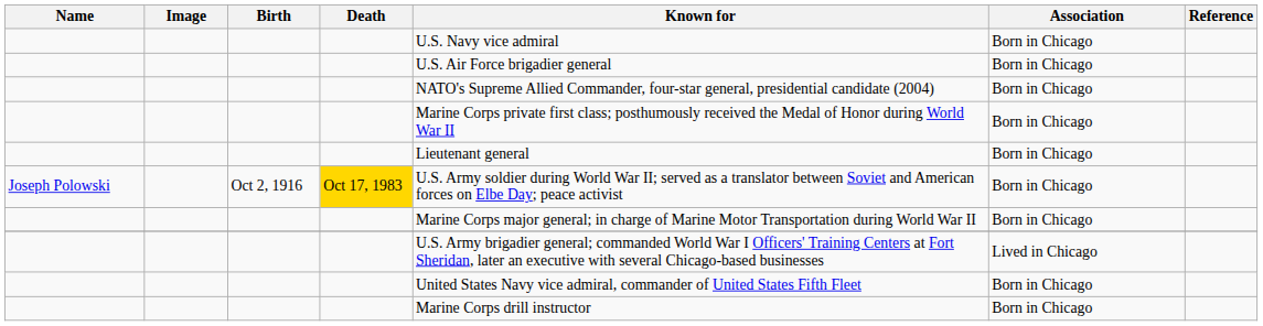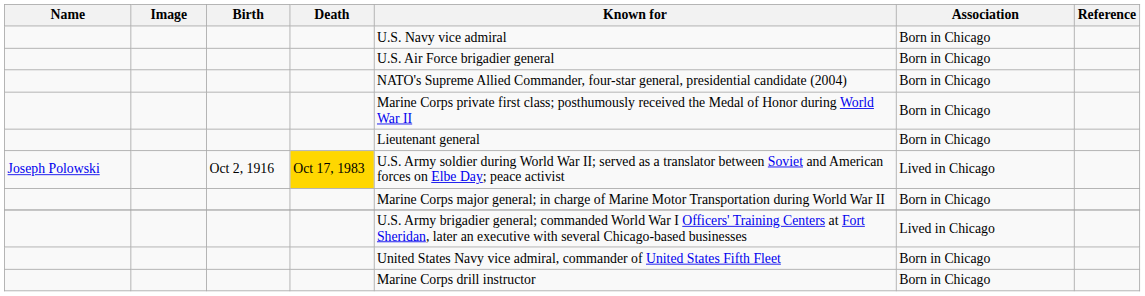 <table class="wikitable sortable">
 <tr>
 <th scope="col" width="140">Name</th>
 <th scope="col" width="80" class="unsortable">Image</th>
 <th scope="col" width="90">Birth</th>
 <th scope="col" width="90">Death</th>
 <th scope="col" width="600" class="unsortable">Known for</th>
 <th scope="col" width="200" class="unsortable">Association</th>
 <th scope="col" width="30" class="unsortable">Reference</th>
 </tr>
 <tr>
 <td></td>
 <td></td>
 <td align=right></td>
 <td align=right></td>
 <td>U.S. Navy vice admiral</td>
 <td>Born in Chicago</td>
 <td align="center"></td>
 </tr>
 <tr>
 <td></td>
 <td></td>
 <td align=right></td>
 <td align=right></td>
 <td>U.S. Air Force brigadier general</td>
 <td>Born in Chicago</td>
 <td align="center"></td>
 </tr>
 <tr>
 <td></td>
 <td></td>
 <td align=right></td>
 <td></td>
 <td>NATO's Supreme Allied Commander, four-star general, presidential candidate (2004)</td>
 <td>Born in Chicago</td>
 <td align="center"></td>
 </tr>
 <tr>
 <td></td>
 <td></td>
 <td align=right></td>
 <td align=right></td>
 <td>Marine Corps private first class; posthumously received the Medal of Honor during <a href='#'>World War II</a></td>
 <td>Born in Chicago</td>
 <td align="center"></td>
 </tr>
 <tr>
 <td></td>
 <td></td>
 <td align=right></td>
 <td></td>
 <td>Lieutenant general</td>
 <td>Born in Chicago</td>
 <td align="center"></td>
 </tr>
 <tr>
 <td><a href='#'>Joseph Polowski</a></td>
 <td></td>
 <td>Oct 2, 1916</td>
 <td style="background: gold;">Oct 17, 1983</td>
 <td>U.S. Army soldier during World War II; served as a translator between <a href='#'>Soviet</a> and American forces on <a href='#'>Elbe Day</a>; peace activist</td>
-<td>Born in Chicago</td>
+<td>Lived in Chicago</td>
 <td></td>
 </tr>
 <tr>
 <td></td>
 <td></td>
 <td align=right></td>
 <td align=right></td>
 <td>Marine Corps major general; in charge of Marine Motor Transportation during World War II</td>
 <td>Born in Chicago</td>
 <td align="center"></td>
 </tr>
 <tr>
 </tr>
 <tr>
 <td></td>
 <td></td>
 <td align=right></td>
 <td align=right></td>
 <td>U.S. Army brigadier general; commanded World War I <a href='#'>Officers' Training Centers</a> at  <a href='#'>Fort Sheridan</a>, later an executive with several Chicago-based businesses</td>
 <td>Lived in Chicago</td>
 <td align="center"></td>
 </tr>
 <tr>
 <td></td>
 <td></td>
 <td></td>
 <td></td>
 <td>United States Navy vice admiral, commander of <a href='#'>United States Fifth Fleet</a></td>
 <td>Born in Chicago</td>
 <td align="center"></td>
 </tr>
 <tr>
 <td></td>
 <td></td>
 <td align=right></td>
 <td></td>
 <td>Marine Corps drill instructor</td>
 <td>Born in Chicago</td>
 <td align="center"></td>
 </tr>
 </table>
